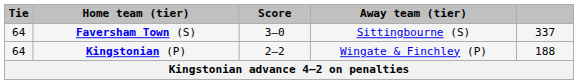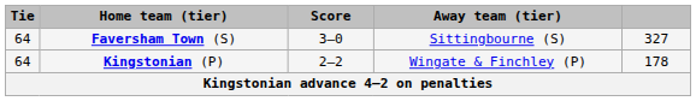 <table class="wikitable" style="width: 600px; background:WhiteSmoke; text-align:center; font-size:90%">
 <tr>
 <td scope="col" style="width:  5.00%; background:silver;"><strong>Tie</strong></td>
 <td scope="col" style="width: 36.25%; background:silver;"><strong>Home team (tier)</strong></td>
 <td scope="col" style="width: 12.50%; background:silver;"><strong>Score</strong></td>
 <td scope="col" style="width: 36.25%; background:silver;"><strong>Away team (tier)</strong></td>
 <td scope="col" style="width: 10.00%; background:silver;"><strong></strong></td>
 </tr>
 <tr>
 <td>64</td>
 <td><strong><a href='#'>Faversham Town</a></strong> (S)</td>
 <td>3–0</td>
 <td><a href='#'>Sittingbourne</a> (S)</td>
-<td>337</td>
+<td>327</td>
 </tr>
 <tr>
 <td>64</td>
 <td><strong><a href='#'>Kingstonian</a></strong> (P)</td>
 <td>2–2</td>
 <td><a href='#'>Wingate & Finchley</a> (P)</td>
-<td>188</td>
+<td>178</td>
 </tr>
 <tr>
 <th colspan="5">Kingstonian advance 4–2 on penalties</th>
 </tr>
 </table>
